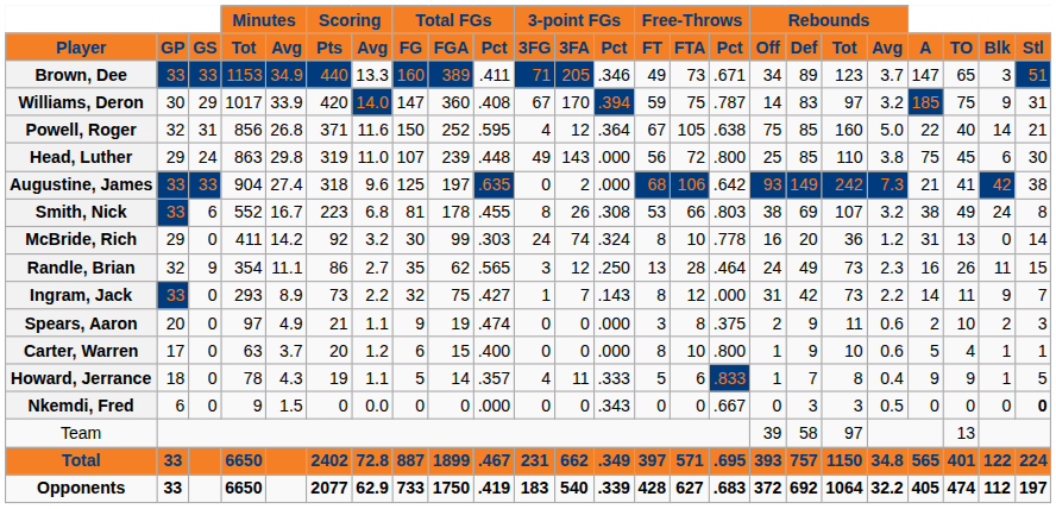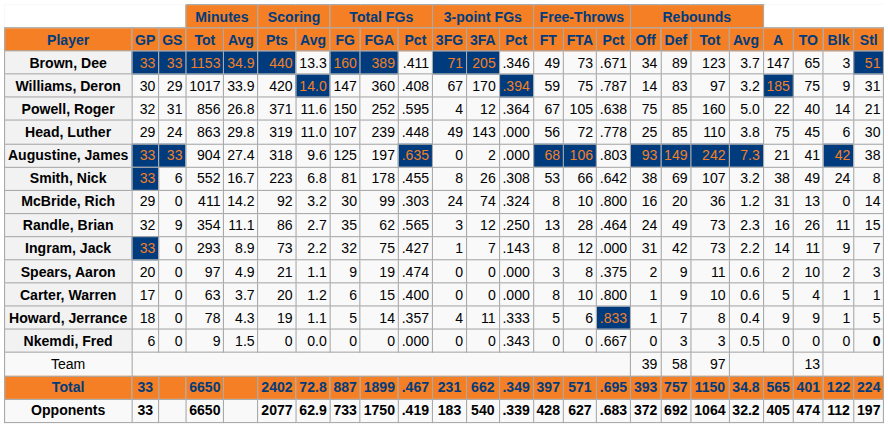 <table class="wikitable sortable" border="1" style="font-size: 80%;">
 <tr>
 <th colspan="3" style="border-top-style:hidden; border-left-style:hidden; background: white;"></th>
 <th colspan="2" style="background:#F47F24; color:#003C7D;">Minutes</th>
 <th colspan="2" style="background:#F47F24; color:#003C7D;">Scoring</th>
 <th colspan="3" style="background:#F47F24; color:#003C7D;">Total FGs</th>
 <th colspan="3" style="background:#F47F24; color:#003C7D;">3-point FGs</th>
 <th colspan="3" style="background:#F47F24; color:#003C7D;">Free-Throws</th>
 <th colspan="4" style="background:#F47F24; color:#003C7D;">Rebounds</th>
 <th colspan="4" style="border-top-style:hidden; border-right-style:hidden; background: white;"></th>
 </tr>
 <tr>
 <th scope="col" style="background:#F47F24; color:#003C7D;">Player</th>
 <th scope="col" style="background:#F47F24; color:#003C7D;">GP</th>
 <th scope="col" style="background:#F47F24; color:#003C7D;">GS</th>
 <th scope="col" style="background:#F47F24; color:#003C7D;">Tot</th>
 <th scope="col" style="background:#F47F24; color:#003C7D;">Avg</th>
 <th scope="col" style="background:#F47F24; color:#003C7D;">Pts</th>
 <th scope="col" style="background:#F47F24; color:#003C7D;">Avg</th>
 <th scope="col" style="background:#F47F24; color:#003C7D;">FG</th>
 <th scope="col" style="background:#F47F24; color:#003C7D;">FGA</th>
 <th scope="col" style="background:#F47F24; color:#003C7D;">Pct</th>
 <th scope="col" style="background:#F47F24; color:#003C7D;">3FG</th>
 <th scope="col" style="background:#F47F24; color:#003C7D;">3FA</th>
 <th scope="col" style="background:#F47F24; color:#003C7D;">Pct</th>
 <th scope="col" style="background:#F47F24; color:#003C7D;">FT</th>
 <th scope="col" style="background:#F47F24; color:#003C7D;">FTA</th>
 <th scope="col" style="background:#F47F24; color:#003C7D;">Pct</th>
 <th scope="col" style="background:#F47F24; color:#003C7D;">Off</th>
 <th scope="col" style="background:#F47F24; color:#003C7D;">Def</th>
 <th scope="col" style="background:#F47F24; color:#003C7D;">Tot</th>
 <th scope="col" style="background:#F47F24; color:#003C7D;">Avg</th>
 <th scope="col" style="background:#F47F24; color:#003C7D;">A</th>
 <th scope="col" style="background:#F47F24; color:#003C7D;">TO</th>
 <th scope="col" style="background:#F47F24; color:#003C7D;">Blk</th>
 <th scope="col" style="background:#F47F24; color:#003C7D;">Stl</th>
 </tr>
 <tr>
 <th style=white-space:nowrap>Brown, Dee</th>
 <td align="right" style="background:#003C7D; color:#F47F24;">33</td>
 <td align="right" style="background:#003C7D; color:#F47F24;">33</td>
 <td align="right" style="background:#003C7D; color:#F47F24;">1153</td>
 <td align="right" style="background:#003C7D; color:#F47F24;">34.9</td>
 <td align="right" style="background:#003C7D; color:#F47F24;">440</td>
 <td align="right">13.3</td>
 <td align="right" style="background:#003C7D; color:#F47F24;">160</td>
 <td align="right" style="background:#003C7D; color:#F47F24;">389</td>
 <td align="right">.411</td>
 <td align="right" style="background:#003C7D; color:#F47F24;">71</td>
 <td align="right" style="background:#003C7D; color:#F47F24;">205</td>
 <td align="right">.346</td>
 <td align="right">49</td>
 <td align="right">73</td>
 <td align="right">.671</td>
 <td align="right">34</td>
 <td align="right">89</td>
 <td align="right">123</td>
 <td align="right">3.7</td>
 <td align="right">147</td>
 <td align="right">65</td>
 <td align="right">3</td>
 <td align="right" style="background:#003C7D; color:#F47F24;">51</td>
 </tr>
 <tr>
 <th style=white-space:nowrap>Williams, Deron</th>
 <td align="right">30</td>
 <td align="right">29</td>
 <td align="right">1017</td>
 <td align="right">33.9</td>
 <td align="right">420</td>
 <td align="right" style="background:#003C7D; color:#F47F24;">14.0</td>
 <td align="right">147</td>
 <td align="right">360</td>
 <td align="right">.408</td>
 <td align="right">67</td>
 <td align="right">170</td>
 <td align="right" style="background:#003C7D; color:#F47F24;">.394</td>
 <td align="right">59</td>
 <td align="right">75</td>
 <td align="right">.787</td>
 <td align="right">14</td>
 <td align="right">83</td>
 <td align="right">97</td>
 <td align="right">3.2</td>
 <td align="right" style="background:#003C7D; color:#F47F24;">185</td>
 <td align="right">75</td>
 <td align="right">9</td>
 <td align="right">31</td>
 </tr>
 <tr>
 <th style=white-space:nowrap>Powell, Roger</th>
 <td align="right">32</td>
 <td align="right">31</td>
 <td align="right">856</td>
 <td align="right">26.8</td>
 <td align="right">371</td>
 <td align="right">11.6</td>
 <td align="right">150</td>
 <td align="right">252</td>
 <td align="right">.595</td>
 <td align="right">4</td>
 <td align="right">12</td>
 <td align="right">.364</td>
 <td align="right">67</td>
 <td align="right">105</td>
 <td align="right">.638</td>
 <td align="right">75</td>
 <td align="right">85</td>
 <td align="right">160</td>
 <td align="right">5.0</td>
 <td align="right">22</td>
 <td align="right">40</td>
 <td align="right">14</td>
 <td align="right">21</td>
 </tr>
 <tr>
 <th style=white-space:nowrap>Head, Luther</th>
 <td align="right">29</td>
 <td align="right">24</td>
 <td align="right">863</td>
 <td align="right">29.8</td>
 <td align="right">319</td>
 <td align="right">11.0</td>
 <td align="right">107</td>
 <td align="right">239</td>
 <td align="right">.448</td>
 <td align="right">49</td>
 <td align="right">143</td>
 <td align="right">.000</td>
 <td align="right">56</td>
 <td align="right">72</td>
-<td align="right">.800</td>
+<td align="right">.778</td>
 <td align="right">25</td>
 <td align="right">85</td>
 <td align="right">110</td>
 <td align="right">3.8</td>
 <td align="right">75</td>
 <td align="right">45</td>
 <td align="right">6</td>
 <td align="right">30</td>
 </tr>
 <tr>
 <th style=white-space:nowrap>Augustine, James</th>
 <td align="right" style="background:#003C7D; color:#F47F24;">33</td>
 <td align="right" style="background:#003C7D; color:#F47F24;">33</td>
 <td align="right">904</td>
 <td align="right">27.4</td>
 <td align="right">318</td>
 <td align="right">9.6</td>
 <td align="right">125</td>
 <td align="right">197</td>
 <td align="right" style="background:#003C7D; color:#F47F24;">.635</td>
 <td align="right">0</td>
 <td align="right">2</td>
 <td align="right">.000</td>
 <td align="right" style="background:#003C7D; color:#F47F24;">68</td>
 <td align="right" style="background:#003C7D; color:#F47F24;">106</td>
-<td align="right">.642</td>
+<td align="right">.803</td>
 <td align="right" style="background:#003C7D; color:#F47F24;">93</td>
 <td align="right" style="background:#003C7D; color:#F47F24;">149</td>
 <td align="right" style="background:#003C7D; color:#F47F24;">242</td>
 <td align="right" style="background:#003C7D; color:#F47F24;">7.3</td>
 <td align="right">21</td>
 <td align="right">41</td>
 <td align="right" style="background:#003C7D; color:#F47F24;">42</td>
 <td align="right">38</td>
 </tr>
 <tr>
 <th style=white-space:nowrap>Smith, Nick</th>
 <td align="right" style="background:#003C7D; color:#F47F24;">33</td>
 <td align="right">6</td>
 <td align="right">552</td>
 <td align="right">16.7</td>
 <td align="right">223</td>
 <td align="right">6.8</td>
 <td align="right">81</td>
 <td align="right">178</td>
 <td align="right">.455</td>
 <td align="right">8</td>
 <td align="right">26</td>
 <td align="right">.308</td>
 <td align="right">53</td>
 <td align="right">66</td>
-<td align="right">.803</td>
+<td align="right">.642</td>
 <td align="right">38</td>
 <td align="right">69</td>
 <td align="right">107</td>
 <td align="right">3.2</td>
 <td align="right">38</td>
 <td align="right">49</td>
 <td align="right">24</td>
 <td align="right">8</td>
 </tr>
 <tr>
 <th style=white-space:nowrap>McBride, Rich</th>
 <td align="right">29</td>
 <td align="right">0</td>
 <td align="right">411</td>
 <td align="right">14.2</td>
 <td align="right">92</td>
 <td align="right">3.2</td>
 <td align="right">30</td>
 <td align="right">99</td>
 <td align="right">.303</td>
 <td align="right">24</td>
 <td align="right">74</td>
 <td align="right">.324</td>
 <td align="right">8</td>
 <td align="right">10</td>
-<td align="right">.778</td>
+<td align="right">.800</td>
 <td align="right">16</td>
 <td align="right">20</td>
 <td align="right">36</td>
 <td align="right">1.2</td>
 <td align="right">31</td>
 <td align="right">13</td>
 <td align="right">0</td>
 <td align="right">14</td>
 </tr>
 <tr>
 <th style=white-space:nowrap>Randle, Brian</th>
 <td align="right">32</td>
 <td align="right">9</td>
 <td align="right">354</td>
 <td align="right">11.1</td>
 <td align="right">86</td>
 <td align="right">2.7</td>
 <td align="right">35</td>
 <td align="right">62</td>
 <td align="right">.565</td>
 <td align="right">3</td>
 <td align="right">12</td>
 <td align="right">.250</td>
 <td align="right">13</td>
 <td align="right">28</td>
 <td align="right">.464</td>
 <td align="right">24</td>
 <td align="right">49</td>
 <td align="right">73</td>
 <td align="right">2.3</td>
 <td align="right">16</td>
 <td align="right">26</td>
 <td align="right">11</td>
 <td align="right">15</td>
 </tr>
 <tr>
 <th style=white-space:nowrap>Ingram, Jack</th>
 <td align="right" style="background:#003C7D; color:#F47F24;">33</td>
 <td align="right">0</td>
 <td align="right">293</td>
 <td align="right">8.9</td>
 <td align="right">73</td>
 <td align="right">2.2</td>
 <td align="right">32</td>
 <td align="right">75</td>
 <td align="right">.427</td>
 <td align="right">1</td>
 <td align="right">7</td>
 <td align="right">.143</td>
 <td align="right">8</td>
 <td align="right">12</td>
 <td align="right">.000</td>
 <td align="right">31</td>
 <td align="right">42</td>
 <td align="right">73</td>
 <td align="right">2.2</td>
 <td align="right">14</td>
 <td align="right">11</td>
 <td align="right">9</td>
 <td align="right">7</td>
 </tr>
 <tr>
 <th style=white-space:nowrap>Spears, Aaron</th>
 <td align="right">20</td>
 <td align="right">0</td>
 <td align="right">97</td>
 <td align="right">4.9</td>
 <td align="right">21</td>
 <td align="right">1.1</td>
 <td align="right">9</td>
 <td align="right">19</td>
 <td align="right">.474</td>
 <td align="right">0</td>
 <td align="right">0</td>
 <td align="right">.000</td>
 <td align="right">3</td>
 <td align="right">8</td>
 <td align="right">.375</td>
 <td align="right">2</td>
 <td align="right">9</td>
 <td align="right">11</td>
 <td align="right">0.6</td>
 <td align="right">2</td>
 <td align="right">10</td>
 <td align="right">2</td>
 <td align="right">3</td>
 </tr>
 <tr>
 <th style=white-space:nowrap>Carter, Warren</th>
 <td align="right">17</td>
 <td align="right">0</td>
 <td align="right">63</td>
 <td align="right">3.7</td>
 <td align="right">20</td>
 <td align="right">1.2</td>
 <td align="right">6</td>
 <td align="right">15</td>
 <td align="right">.400</td>
 <td align="right">0</td>
 <td align="right">0</td>
 <td align="right">.000</td>
 <td align="right">8</td>
 <td align="right">10</td>
 <td align="right">.800</td>
 <td align="right">1</td>
 <td align="right">9</td>
 <td align="right">10</td>
 <td align="right">0.6</td>
 <td align="right">5</td>
 <td align="right">4</td>
 <td align="right">1</td>
 <td align="right">1</td>
 </tr>
 <tr>
 <th style=white-space:nowrap>Howard, Jerrance</th>
 <td align="right">18</td>
 <td align="right">0</td>
 <td align="right">78</td>
 <td align="right">4.3</td>
 <td align="right">19</td>
 <td align="right">1.1</td>
 <td align="right">5</td>
 <td align="right">14</td>
 <td align="right">.357</td>
 <td align="right">4</td>
 <td align="right">11</td>
 <td align="right">.333</td>
 <td align="right">5</td>
 <td align="right">6</td>
 <td align="right" style="background:#003C7D; color:#F47F24;">.833</td>
 <td align="right">1</td>
 <td align="right">7</td>
 <td align="right">8</td>
 <td align="right">0.4</td>
 <td align="right">9</td>
 <td align="right">9</td>
 <td align="right">1</td>
 <td align="right">5</td>
 </tr>
 <tr>
 <th style=white-space:nowrap>Nkemdi, Fred</th>
 <td align="right">6</td>
 <td align="right">0</td>
 <td align="right">9</td>
 <td align="right">1.5</td>
 <td align="right">0</td>
 <td align="right">0.0</td>
 <td align="right">0</td>
 <td align="right">0</td>
 <td align="right">.000</td>
 <td align="right">0</td>
 <td align="right">0</td>
 <td align="right">.343</td>
 <td align="right">0</td>
 <td align="right">0</td>
 <td align="right">.667</td>
 <td align="right">0</td>
 <td align="right">3</td>
 <td align="right">3</td>
 <td align="right">0.5</td>
 <td align="right">0</td>
 <td align="right">0</td>
 <td align="right">0</td>
 <td align="right"><strong>0</strong></td>
 </tr>
 <tr class="sortbottom">
 <td align="center">Team</td>
 <td align="right" style="border-right-style:hidden"></td>
 <td align="right" style="border-right-style:hidden"></td>
 <td align="right" style="border-right-style:hidden"></td>
 <td align="right" style="border-right-style:hidden"></td>
 <td align="right" style="border-right-style:hidden"></td>
 <td align="right" style="border-right-style:hidden"></td>
 <td align="right" style="border-right-style:hidden"></td>
 <td align="right" style="border-right-style:hidden"></td>
 <td align="right" style="border-right-style:hidden"></td>
 <td align="right" style="border-right-style:hidden"></td>
 <td align="right" style="border-right-style:hidden"></td>
 <td align="right" style="border-right-style:hidden"></td>
 <td align="right" style="border-right-style:hidden"></td>
 <td align="right" style="border-right-style:hidden"></td>
 <td align="right"></td>
 <td align="right">39</td>
 <td align="right">58</td>
 <td align="right">97</td>
 <td align="right" style="border-right-style:hidden"></td>
 <td align="right"></td>
 <td align="right">13</td>
 <td align="right" style="border-right-style:hidden"></td>
 <td align="right"></td>
 </tr>
 <tr class="sortbottom">
 <td align="center" style="background:#F47F24; color:#003C7D;"><strong>	Total	</strong></td>
 <td align="center" style="background:#F47F24; color:#003C7D;"><strong>	33	</strong></td>
 <td align="center" style="background:#F47F24; color:#003C7D;"><strong>		</strong></td>
 <td align="center" style="background:#F47F24; color:#003C7D;"><strong>	6650	</strong></td>
 <td align="center" style="background:#F47F24; color:#003C7D;"><strong>		</strong></td>
 <td align="center" style="background:#F47F24; color:#003C7D;"><strong>	2402	</strong></td>
 <td align="center" style="background:#F47F24; color:#003C7D;"><strong>	72.8	</strong></td>
 <td align="center" style="background:#F47F24; color:#003C7D;"><strong>	887	</strong></td>
 <td align="center" style="background:#F47F24; color:#003C7D;"><strong>	1899	</strong></td>
 <td align="center" style="background:#F47F24; color:#003C7D;"><strong>	.467	</strong></td>
 <td align="center" style="background:#F47F24; color:#003C7D;"><strong>	231	</strong></td>
 <td align="center" style="background:#F47F24; color:#003C7D;"><strong>	662	</strong></td>
 <td align="center" style="background:#F47F24; color:#003C7D;"><strong>	.349	</strong></td>
 <td align="center" style="background:#F47F24; color:#003C7D;"><strong>	397	</strong></td>
 <td align="center" style="background:#F47F24; color:#003C7D;"><strong>	571	</strong></td>
 <td align="center" style="background:#F47F24; color:#003C7D;"><strong>	.695	</strong></td>
 <td align="center" style="background:#F47F24; color:#003C7D;"><strong>	393	</strong></td>
 <td align="center" style="background:#F47F24; color:#003C7D;"><strong>	757	</strong></td>
 <td align="center" style="background:#F47F24; color:#003C7D;"><strong>	1150	</strong></td>
 <td align="center" style="background:#F47F24; color:#003C7D;"><strong>	34.8	</strong></td>
 <td align="center" style="background:#F47F24; color:#003C7D;"><strong>	565	</strong></td>
 <td align="center" style="background:#F47F24; color:#003C7D;"><strong>	401	</strong></td>
 <td align="center" style="background:#F47F24; color:#003C7D;"><strong>	122	</strong></td>
 <td align="center" style="background:#F47F24; color:#003C7D;"><strong>	224	</strong></td>
 </tr>
 <tr class="sortbottom">
 <td align="center"><strong>	Opponents	</strong></td>
 <td align="center"><strong>	33	</strong></td>
 <td align="center"><strong>		</strong></td>
 <td align="center"><strong>	6650	</strong></td>
 <td align="center"><strong>		</strong></td>
 <td align="center"><strong>	2077	</strong></td>
 <td align="center"><strong>	62.9	</strong></td>
 <td align="center"><strong>	733	</strong></td>
 <td align="center"><strong>	1750	</strong></td>
 <td align="center"><strong>	.419	</strong></td>
 <td align="center"><strong>	183	</strong></td>
 <td align="center"><strong>	540	</strong></td>
 <td align="center"><strong>	.339	</strong></td>
 <td align="center"><strong>	428	</strong></td>
 <td align="center"><strong>	627	</strong></td>
 <td align="center"><strong>	.683	</strong></td>
 <td align="center"><strong>	372	</strong></td>
 <td align="center"><strong>	692	</strong></td>
 <td align="center"><strong>	1064	</strong></td>
 <td align="center"><strong>	32.2	</strong></td>
 <td align="center"><strong>	405	</strong></td>
 <td align="center"><strong>	474	</strong></td>
 <td align="center"><strong>	112	</strong></td>
 <td align="center"><strong>	197	</strong></td>
 </tr>
 </table>
